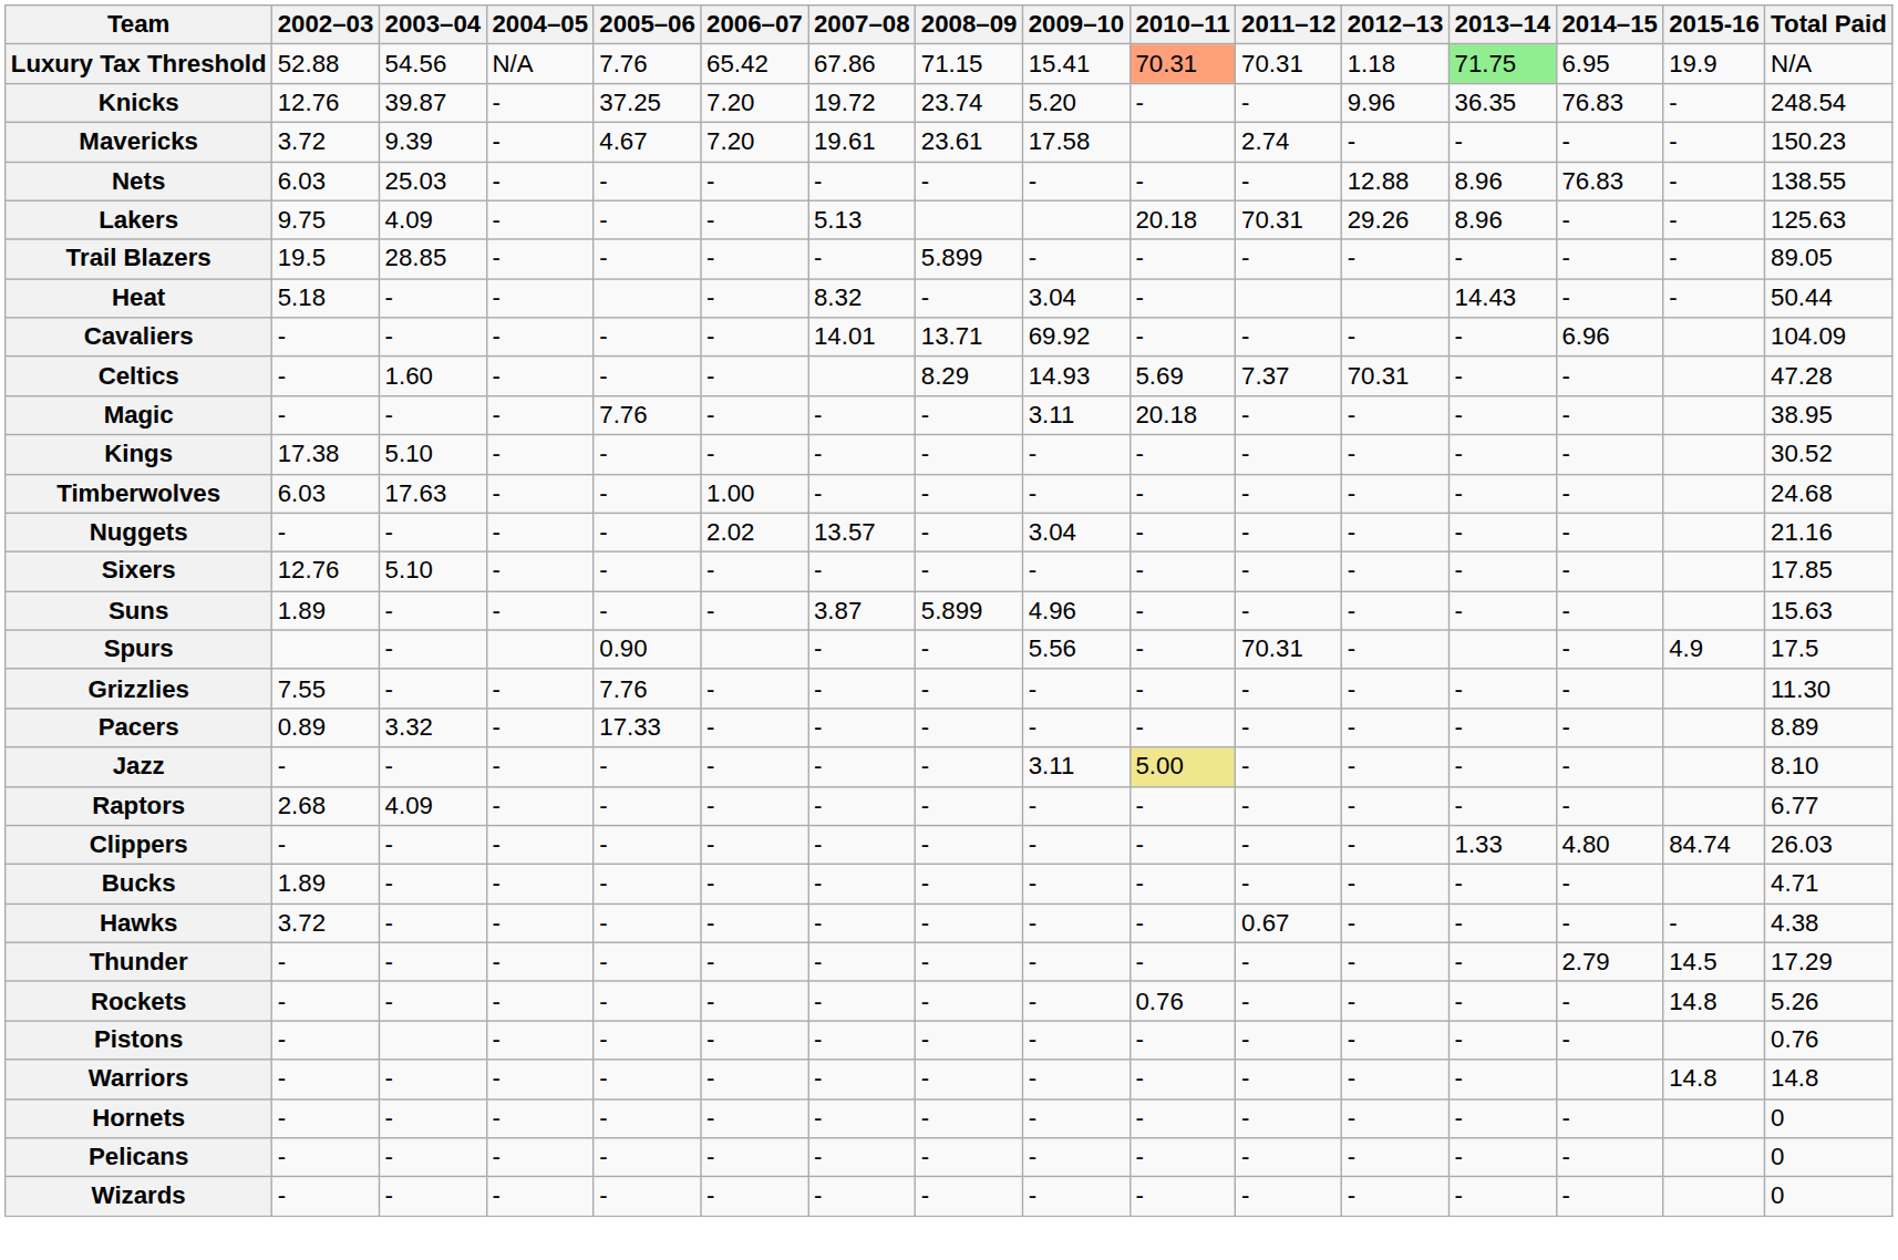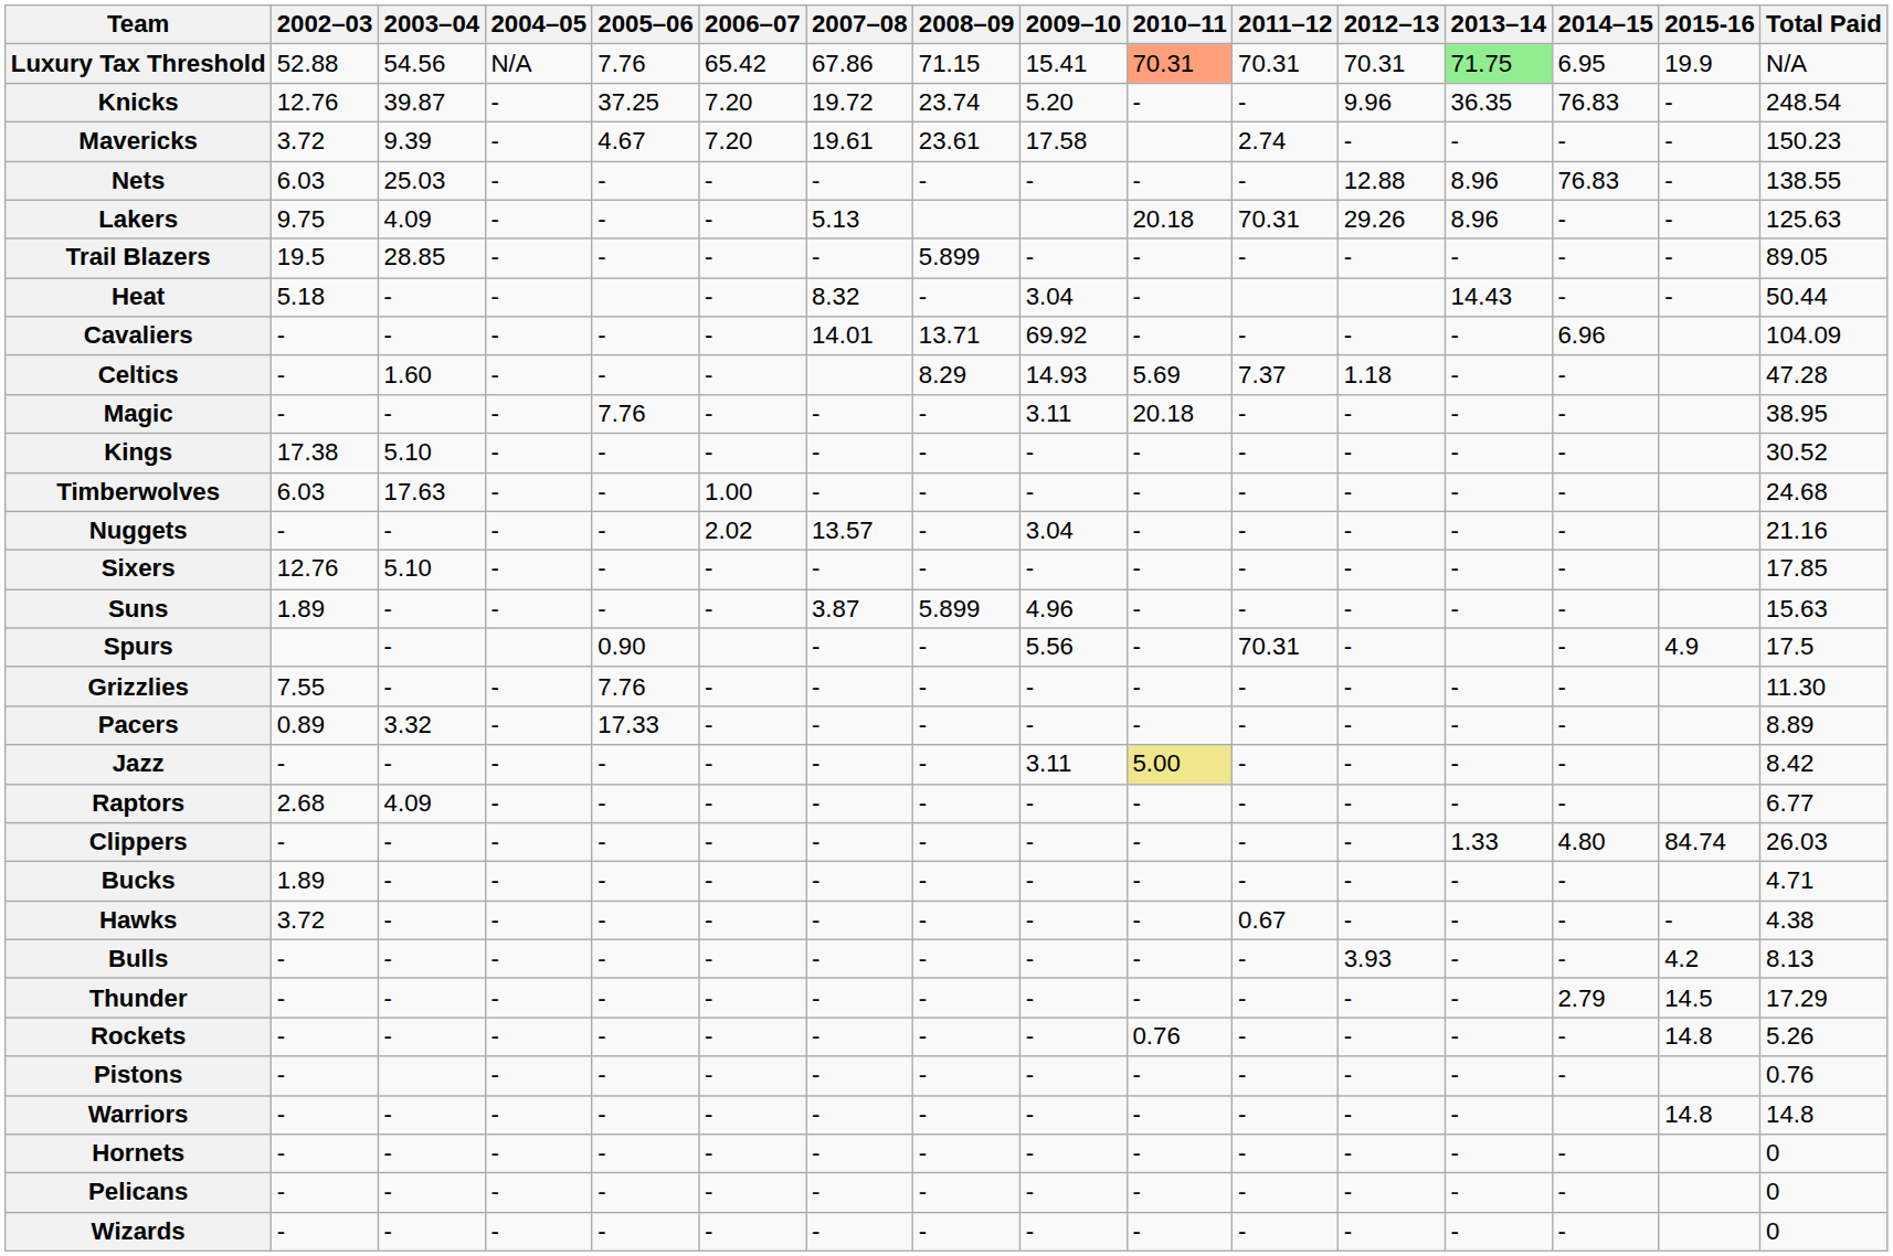 <table class="wikitable">
 <tr>
 <th scope="col">Team</th>
 <th scope="col">2002–03</th>
 <th scope="col">2003–04</th>
 <th scope="col">2004–05</th>
 <th scope="col">2005–06</th>
 <th scope="col">2006–07</th>
 <th scope="col">2007–08</th>
 <th scope="col">2008–09</th>
 <th scope="col">2009–10</th>
 <th scope="col">2010–11</th>
 <th scope="col">2011–12</th>
 <th scope="col">2012–13</th>
 <th scope="col">2013–14</th>
 <th scope="col">2014–15</th>
 <th>2015-16</th>
 <th scope="col">Total Paid</th>
 </tr>
 <tr>
 <th scope="row">Luxury Tax Threshold</th>
 <td>52.88</td>
 <td>54.56</td>
 <td>N/A</td>
 <td>7.76</td>
 <td>65.42</td>
 <td>67.86</td>
 <td>71.15</td>
 <td>15.41</td>
 <td style="background: lightsalmon;">70.31</td>
 <td>70.31</td>
-<td>1.18</td>
+<td>70.31</td>
 <td style="background: lightgreen;">71.75</td>
 <td>6.95</td>
 <td>19.9</td>
 <td>N/A</td>
 </tr>
 <tr>
 <th scope="row">Knicks</th>
 <td>12.76</td>
 <td>39.87</td>
 <td>-</td>
 <td>37.25</td>
 <td>7.20</td>
 <td>19.72</td>
 <td>23.74</td>
 <td>5.20</td>
 <td>-</td>
 <td>-</td>
 <td>9.96</td>
 <td>36.35</td>
 <td>76.83</td>
 <td>-</td>
 <td>248.54</td>
 </tr>
 <tr>
 <th scope="row">Mavericks</th>
 <td>3.72</td>
 <td>9.39</td>
 <td>-</td>
 <td>4.67</td>
 <td>7.20</td>
 <td>19.61</td>
 <td>23.61</td>
 <td>17.58</td>
 <td></td>
 <td>2.74</td>
 <td>-</td>
 <td>-</td>
 <td>-</td>
 <td>-</td>
 <td>150.23</td>
 </tr>
 <tr>
 <th scope="row">Nets</th>
 <td>6.03</td>
 <td>25.03</td>
 <td>-</td>
 <td>-</td>
 <td>-</td>
 <td>-</td>
 <td>-</td>
 <td>-</td>
 <td>-</td>
 <td>-</td>
 <td>12.88</td>
 <td>8.96</td>
 <td>76.83</td>
 <td>-</td>
 <td>138.55</td>
 </tr>
 <tr>
 <th scope="row">Lakers</th>
 <td>9.75</td>
 <td>4.09</td>
 <td>-</td>
 <td>-</td>
 <td>-</td>
 <td>5.13</td>
 <td></td>
 <td></td>
 <td>20.18</td>
 <td>70.31</td>
 <td>29.26</td>
 <td>8.96</td>
 <td>-</td>
 <td>-</td>
 <td>125.63</td>
 </tr>
 <tr>
 <th scope="row">Trail Blazers</th>
 <td>19.5</td>
 <td>28.85</td>
 <td>-</td>
 <td>-</td>
 <td>-</td>
 <td>-</td>
 <td>5.899</td>
 <td>-</td>
 <td>-</td>
 <td>-</td>
 <td>-</td>
 <td>-</td>
 <td>-</td>
 <td>-</td>
 <td>89.05</td>
 </tr>
 <tr>
 <th scope="row">Heat</th>
 <td>5.18</td>
 <td>-</td>
 <td>-</td>
 <td></td>
 <td>-</td>
 <td>8.32</td>
 <td>-</td>
 <td>3.04</td>
 <td>-</td>
 <td></td>
 <td></td>
 <td>14.43</td>
 <td>-</td>
 <td>-</td>
 <td>50.44</td>
 </tr>
 <tr>
 <th scope="row">Cavaliers</th>
 <td>-</td>
 <td>-</td>
 <td>-</td>
 <td>-</td>
 <td>-</td>
 <td>14.01</td>
 <td>13.71</td>
 <td>69.92</td>
 <td>-</td>
 <td>-</td>
 <td>-</td>
 <td>-</td>
 <td>6.96</td>
 <td></td>
 <td>104.09</td>
 </tr>
 <tr>
 <th scope="row">Celtics</th>
 <td>-</td>
 <td>1.60</td>
 <td>-</td>
 <td>-</td>
 <td>-</td>
 <td></td>
 <td>8.29</td>
 <td>14.93</td>
 <td>5.69</td>
 <td>7.37</td>
-<td>70.31</td>
+<td>1.18</td>
 <td>-</td>
 <td>-</td>
 <td></td>
 <td>47.28</td>
 </tr>
 <tr>
 <th scope="row">Magic</th>
 <td>-</td>
 <td>-</td>
 <td>-</td>
 <td>7.76</td>
 <td>-</td>
 <td>-</td>
 <td>-</td>
 <td>3.11</td>
 <td>20.18</td>
 <td>-</td>
 <td>-</td>
 <td>-</td>
 <td>-</td>
 <td></td>
 <td>38.95</td>
 </tr>
 <tr>
 <th scope="row">Kings</th>
 <td>17.38</td>
 <td>5.10</td>
 <td>-</td>
 <td>-</td>
 <td>-</td>
 <td>-</td>
 <td>-</td>
 <td>-</td>
 <td>-</td>
 <td>-</td>
 <td>-</td>
 <td>-</td>
 <td>-</td>
 <td></td>
 <td>30.52</td>
 </tr>
 <tr>
 <th scope="row">Timberwolves</th>
 <td>6.03</td>
 <td>17.63</td>
 <td>-</td>
 <td>-</td>
 <td>1.00</td>
 <td>-</td>
 <td>-</td>
 <td>-</td>
 <td>-</td>
 <td>-</td>
 <td>-</td>
 <td>-</td>
 <td>-</td>
 <td></td>
 <td>24.68</td>
 </tr>
 <tr>
 <th scope="row">Nuggets</th>
 <td>-</td>
 <td>-</td>
 <td>-</td>
 <td>-</td>
 <td>2.02</td>
 <td>13.57</td>
 <td>-</td>
 <td>3.04</td>
 <td>-</td>
 <td>-</td>
 <td>-</td>
 <td>-</td>
 <td>-</td>
 <td></td>
 <td>21.16</td>
 </tr>
 <tr>
 <th scope="row">Sixers</th>
 <td>12.76</td>
 <td>5.10</td>
 <td>-</td>
 <td>-</td>
 <td>-</td>
 <td>-</td>
 <td>-</td>
 <td>-</td>
 <td>-</td>
 <td>-</td>
 <td>-</td>
 <td>-</td>
 <td>-</td>
 <td></td>
 <td>17.85</td>
 </tr>
 <tr>
 <th scope="row">Suns</th>
 <td>1.89</td>
 <td>-</td>
 <td>-</td>
 <td>-</td>
 <td>-</td>
 <td>3.87</td>
 <td>5.899</td>
 <td>4.96</td>
 <td>-</td>
 <td>-</td>
 <td>-</td>
 <td>-</td>
 <td>-</td>
 <td></td>
 <td>15.63</td>
 </tr>
 <tr>
 <th scope="row">Spurs</th>
 <td></td>
 <td>-</td>
 <td></td>
 <td>0.90</td>
 <td></td>
 <td>-</td>
 <td>-</td>
 <td>5.56</td>
 <td>-</td>
 <td>70.31</td>
 <td>-</td>
 <td></td>
 <td>-</td>
 <td>4.9</td>
 <td>17.5</td>
 </tr>
 <tr>
 <th scope="row">Grizzlies</th>
 <td>7.55</td>
 <td>-</td>
 <td>-</td>
 <td>7.76</td>
 <td>-</td>
 <td>-</td>
 <td>-</td>
 <td>-</td>
 <td>-</td>
 <td>-</td>
 <td>-</td>
 <td>-</td>
 <td>-</td>
 <td></td>
 <td>11.30</td>
 </tr>
 <tr>
 <th scope="row">Pacers</th>
 <td>0.89</td>
 <td>3.32</td>
 <td>-</td>
 <td>17.33</td>
 <td>-</td>
 <td>-</td>
 <td>-</td>
 <td>-</td>
 <td>-</td>
 <td>-</td>
 <td>-</td>
 <td>-</td>
 <td>-</td>
 <td></td>
 <td>8.89</td>
 </tr>
 <tr>
 <th scope="row">Jazz</th>
 <td>-</td>
 <td>-</td>
 <td>-</td>
 <td>-</td>
 <td>-</td>
 <td>-</td>
 <td>-</td>
 <td>3.11</td>
 <td style="background: khaki;">5.00</td>
 <td>-</td>
 <td>-</td>
 <td>-</td>
 <td>-</td>
 <td></td>
-<td>8.10</td>
+<td>8.42</td>
 </tr>
 <tr>
 <th scope="row">Raptors</th>
 <td>2.68</td>
 <td>4.09</td>
 <td>-</td>
 <td>-</td>
 <td>-</td>
 <td>-</td>
 <td>-</td>
 <td>-</td>
 <td>-</td>
 <td>-</td>
 <td>-</td>
 <td>-</td>
 <td>-</td>
 <td></td>
 <td>6.77</td>
 </tr>
 <tr>
 <th scope="row">Clippers</th>
 <td>-</td>
 <td>-</td>
 <td>-</td>
 <td>-</td>
 <td>-</td>
 <td>-</td>
 <td>-</td>
 <td>-</td>
 <td>-</td>
 <td>-</td>
 <td>-</td>
 <td>1.33</td>
 <td>4.80</td>
 <td>84.74</td>
 <td>26.03</td>
 </tr>
 <tr>
 <th scope="row">Bucks</th>
 <td>1.89</td>
 <td>-</td>
 <td>-</td>
 <td>-</td>
 <td>-</td>
 <td>-</td>
 <td>-</td>
 <td>-</td>
 <td>-</td>
 <td>-</td>
 <td>-</td>
 <td>-</td>
 <td>-</td>
 <td></td>
 <td>4.71</td>
 </tr>
 <tr>
 <th scope="row">Hawks</th>
 <td>3.72</td>
 <td>-</td>
 <td>-</td>
 <td>-</td>
 <td>-</td>
 <td>-</td>
 <td>-</td>
 <td>-</td>
 <td>-</td>
 <td>0.67</td>
 <td>-</td>
 <td>-</td>
 <td>-</td>
 <td>-</td>
 <td>4.38</td>
+</tr>
+<tr>
+<th scope="row">Bulls</th>
+<td>-</td>
+<td>-</td>
+<td>-</td>
+<td>-</td>
+<td>-</td>
+<td>-</td>
+<td>-</td>
+<td>-</td>
+<td>-</td>
+<td>-</td>
+<td>3.93</td>
+<td>-</td>
+<td>-</td>
+<td>4.2</td>
+<td>8.13</td>
 </tr>
 <tr>
 <th scope="row">Thunder</th>
 <td>-</td>
 <td>-</td>
 <td>-</td>
 <td>-</td>
 <td>-</td>
 <td>-</td>
 <td>-</td>
 <td>-</td>
 <td>-</td>
 <td>-</td>
 <td>-</td>
 <td>-</td>
 <td>2.79</td>
 <td>14.5</td>
 <td>17.29</td>
 </tr>
 <tr>
 <th scope="row">Rockets</th>
 <td>-</td>
 <td>-</td>
 <td>-</td>
 <td>-</td>
 <td>-</td>
 <td>-</td>
 <td>-</td>
 <td>-</td>
 <td>0.76</td>
 <td>-</td>
 <td>-</td>
 <td>-</td>
 <td>-</td>
 <td>14.8</td>
 <td>5.26</td>
 </tr>
 <tr>
 <th scope="row">Pistons</th>
 <td>-</td>
 <td></td>
 <td>-</td>
 <td>-</td>
 <td>-</td>
 <td>-</td>
 <td>-</td>
 <td>-</td>
 <td>-</td>
 <td>-</td>
 <td>-</td>
 <td>-</td>
 <td>-</td>
 <td></td>
 <td>0.76</td>
 </tr>
 <tr>
 <th scope="row">Warriors</th>
 <td>-</td>
 <td>-</td>
 <td>-</td>
 <td>-</td>
 <td>-</td>
 <td>-</td>
 <td>-</td>
 <td>-</td>
 <td>-</td>
 <td>-</td>
 <td>-</td>
 <td>-</td>
 <td></td>
 <td>14.8</td>
 <td>14.8</td>
 </tr>
 <tr>
 <th scope="row">Hornets</th>
 <td>-</td>
 <td>-</td>
 <td>-</td>
 <td>-</td>
 <td>-</td>
 <td>-</td>
 <td>-</td>
 <td>-</td>
 <td>-</td>
 <td>-</td>
 <td>-</td>
 <td>-</td>
 <td>-</td>
 <td></td>
 <td>0</td>
 </tr>
 <tr>
 <th scope="row">Pelicans</th>
 <td>-</td>
 <td>-</td>
 <td>-</td>
 <td>-</td>
 <td>-</td>
 <td>-</td>
 <td>-</td>
 <td>-</td>
 <td>-</td>
 <td>-</td>
 <td>-</td>
 <td>-</td>
 <td>-</td>
 <td></td>
 <td>0</td>
 </tr>
 <tr>
 <th scope="row">Wizards</th>
 <td>-</td>
 <td>-</td>
 <td>-</td>
 <td>-</td>
 <td>-</td>
 <td>-</td>
 <td>-</td>
 <td>-</td>
 <td>-</td>
 <td>-</td>
 <td>-</td>
 <td>-</td>
 <td>-</td>
 <td></td>
 <td>0</td>
 </tr>
 </table>
